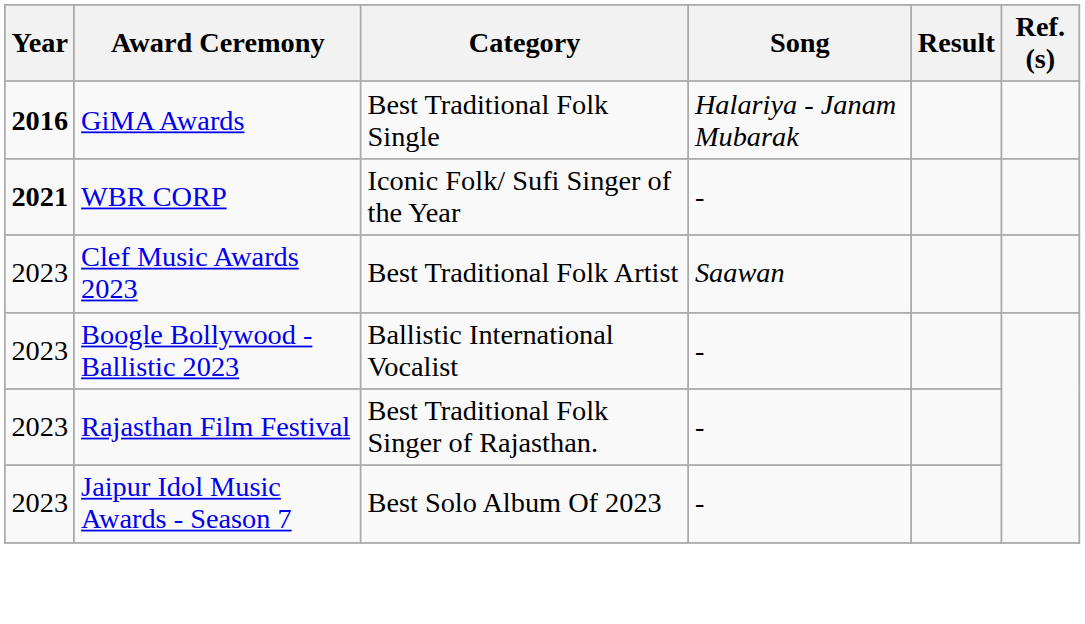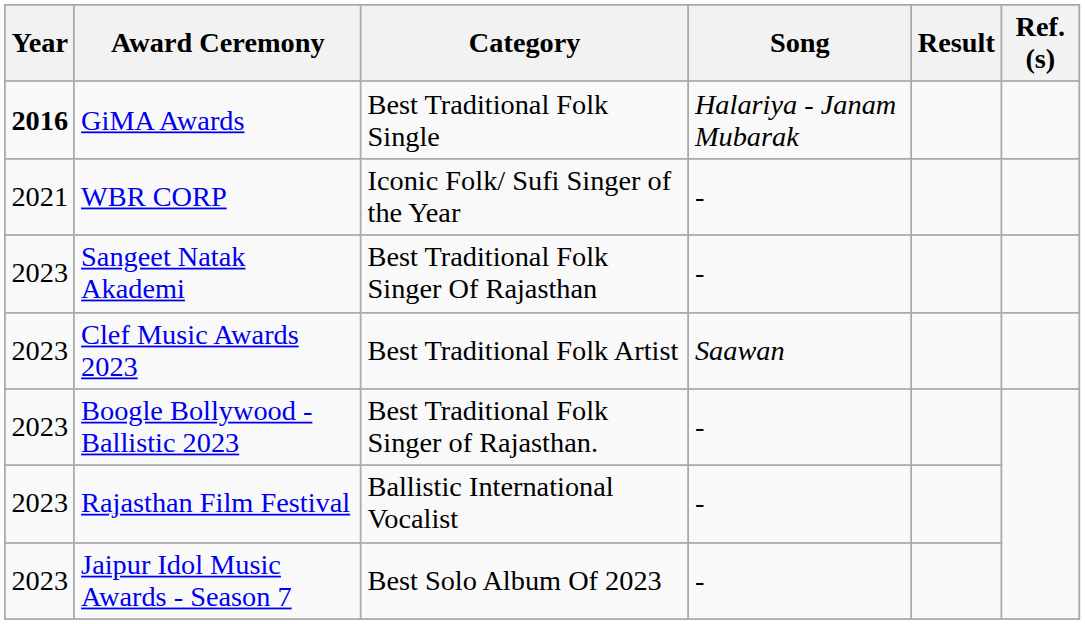 <table class="wikitable">
 <tr>
 <th>Year</th>
 <th>Award Ceremony</th>
 <th>Category</th>
 <th>Song</th>
 <th>Result</th>
 <th>Ref.(s)</th>
 </tr>
 <tr>
 <td><strong>2016</strong></td>
 <td><a href='#'>GiMA Awards</a></td>
 <td>Best Traditional Folk Single</td>
 <td><em>Halariya - Janam Mubarak</em></td>
 <td></td>
 <td></td>
 </tr>
 <tr>
-<td><strong>2021</strong></td>
+<td>2021</td>
 <td><a href='#'>WBR CORP</a></td>
 <td>Iconic Folk/ Sufi Singer of the Year</td>
+<td><em>-</em></td>
+<td></td>
+<td></td>
+</tr>
+<tr>
+<td>2023</td>
+<td><a href='#'>Sangeet Natak Akademi</a></td>
+<td>Best Traditional Folk Singer Of Rajasthan</td>
 <td><em>-</em></td>
 <td></td>
 <td></td>
 </tr>
 <tr>
 <td>2023</td>
 <td><a href='#'>Clef Music Awards 2023</a></td>
 <td>Best Traditional Folk Artist</td>
 <td><em>Saawan</em></td>
 <td></td>
 <td></td>
 </tr>
 <tr>
 <td>2023</td>
 <td><a href='#'>Boogle Bollywood - Ballistic 2023</a></td>
-<td>Ballistic International Vocalist</td>
+<td>Best Traditional Folk Singer of Rajasthan.</td>
 <td><em>-</em></td>
 <td></td>
 </tr>
 <tr>
 <td>2023</td>
 <td><a href='#'>Rajasthan Film Festival</a></td>
-<td>Best Traditional Folk Singer of Rajasthan.</td>
+<td>Ballistic International Vocalist</td>
 <td><em>-</em></td>
 <td></td>
 </tr>
 <tr>
 <td>2023</td>
 <td><a href='#'>Jaipur Idol Music Awards - Season 7</a></td>
 <td>Best Solo Album Of 2023</td>
 <td><em>-</em></td>
 <td></td>
 </tr>
 </table>
